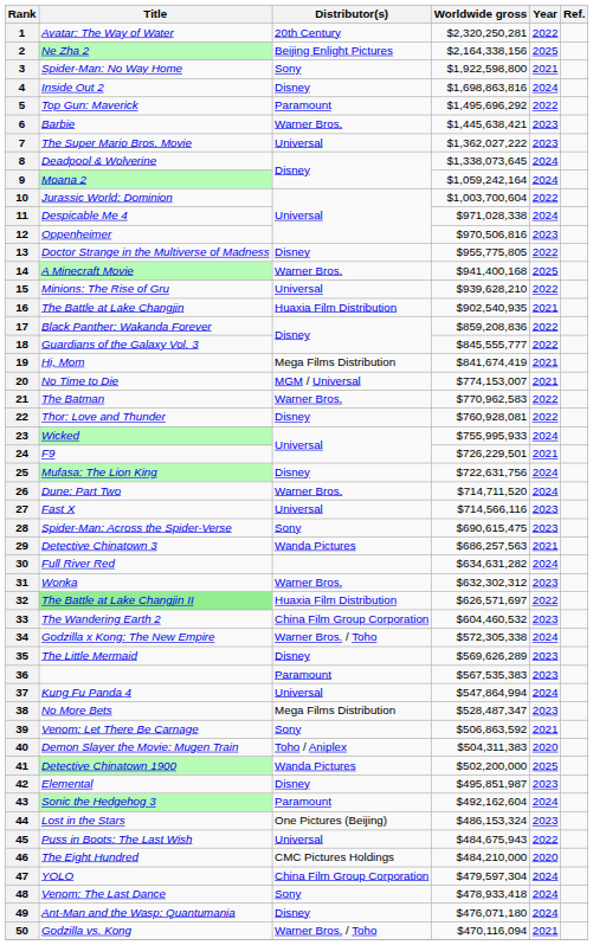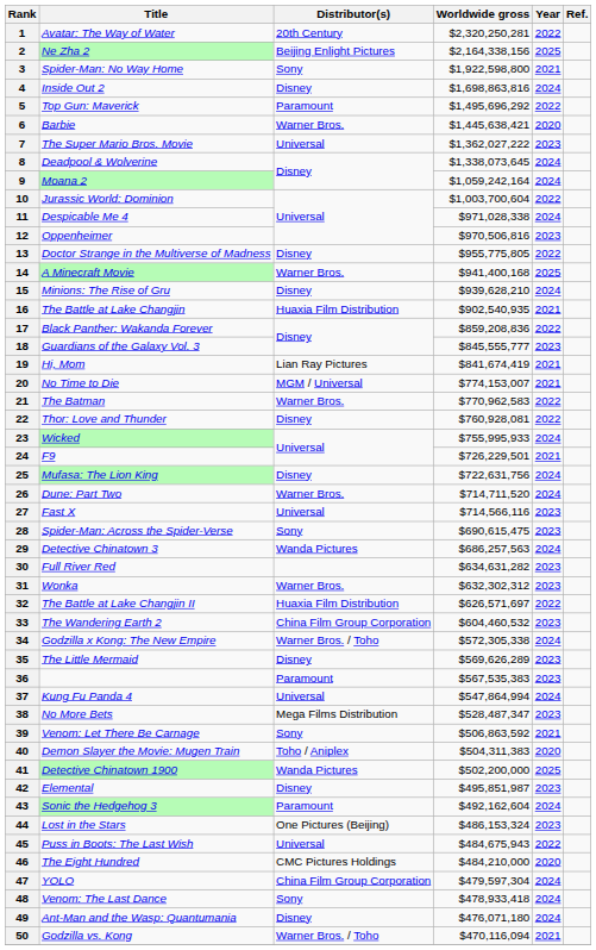 <table class="wikitable sortable" style="margin:auto; margin:auto;">
 <tr>
 <th>Rank</th>
 <th>Title</th>
 <th>Distributor(s)</th>
 <th>Worldwide gross</th>
 <th>Year</th>
 <th>Ref.</th>
 </tr>
 <tr>
 <th>1</th>
 <td><em><a href='#'>Avatar: The Way of Water</a></em></td>
 <td><a href='#'>20th Century</a></td>
 <td align=right>$2,320,250,281</td>
 <td><a href='#'>2022</a></td>
 <td></td>
 </tr>
 <tr>
 <th>2</th>
 <td style="background:#b6fcb6;"><em><a href='#'>Ne Zha 2</a></em> </td>
 <td><a href='#'>Beijing Enlight Pictures</a></td>
 <td align="right">$2,164,338,156</td>
 <td><a href='#'>2025</a></td>
 <td></td>
 </tr>
 <tr>
 <th>3</th>
 <td><em><a href='#'>Spider-Man: No Way Home</a></em></td>
 <td><a href='#'>Sony</a></td>
 <td align=right>$1,922,598,800</td>
 <td><a href='#'>2021</a></td>
 <td></td>
 </tr>
 <tr>
 <th>4</th>
 <td><em><a href='#'>Inside Out 2</a></em></td>
 <td><a href='#'>Disney</a></td>
 <td align="right">$1,698,863,816</td>
 <td><a href='#'>2024</a></td>
 <td></td>
 </tr>
 <tr>
 <th>5</th>
 <td><em><a href='#'>Top Gun: Maverick</a></em></td>
 <td><a href='#'>Paramount</a></td>
 <td align=right>$1,495,696,292</td>
 <td><a href='#'>2022</a></td>
 <td></td>
 </tr>
 <tr>
 <th>6</th>
 <td><em><a href='#'>Barbie</a></em></td>
 <td><a href='#'>Warner Bros.</a></td>
 <td align="right">$1,445,638,421</td>
-<td><a href='#'>2023</a></td>
+<td><a href='#'>2020</a></td>
 <td></td>
 </tr>
 <tr>
 <th>7</th>
 <td><em><a href='#'>The Super Mario Bros. Movie</a></em></td>
 <td><a href='#'>Universal</a></td>
 <td align="right">$1,362,027,222</td>
 <td><a href='#'>2023</a></td>
 <td></td>
 </tr>
 <tr>
 <th>8</th>
 <td><em><a href='#'>Deadpool & Wolverine</a></em></td>
 <td rowspan="2"><a href='#'>Disney</a></td>
 <td align="right">$1,338,073,645</td>
 <td><a href='#'>2024</a></td>
 <td></td>
 </tr>
 <tr>
 <th>9</th>
 <td style="background:#b6fcb6;"><em><a href='#'>Moana 2</a></em> </td>
 <td align=right>$1,059,242,164</td>
 <td><a href='#'>2024</a></td>
 <td></td>
 </tr>
 <tr>
 <th>10</th>
 <td><em><a href='#'>Jurassic World: Dominion</a></em></td>
 <td rowspan="3"><a href='#'>Universal</a></td>
 <td align=right>$1,003,700,604</td>
 <td><a href='#'>2022</a></td>
 <td></td>
 </tr>
 <tr>
 <th>11</th>
 <td><em><a href='#'>Despicable Me 4</a></em></td>
 <td align="right">$971,028,338</td>
 <td><a href='#'>2024</a></td>
 <td></td>
 </tr>
 <tr>
 <th>12</th>
 <td><em><a href='#'>Oppenheimer</a></em></td>
 <td align="right">$970,506,816</td>
 <td><a href='#'>2023</a></td>
 <td></td>
 </tr>
 <tr>
 <th>13</th>
 <td><em><a href='#'>Doctor Strange in the Multiverse of Madness</a></em></td>
 <td><a href='#'>Disney</a></td>
 <td align=right>$955,775,805</td>
 <td><a href='#'>2022</a></td>
 <td></td>
 </tr>
 <tr>
 <th>14</th>
 <td style="background:#b6fcb6;"><em><a href='#'>A Minecraft Movie</a></em> </td>
 <td><a href='#'>Warner Bros.</a></td>
 <td align="right">$941,400,168</td>
 <td><a href='#'>2025</a></td>
 <td></td>
 </tr>
 <tr>
 <th>15</th>
 <td><em><a href='#'>Minions: The Rise of Gru</a></em></td>
-<td><a href='#'>Universal</a></td>
+<td><a href='#'>Disney</a></td>
 <td align=right>$939,628,210</td>
-<td><a href='#'>2022</a></td>
+<td><a href='#'>2024</a></td>
 <td></td>
 </tr>
 <tr>
 <th>16</th>
 <td><em><a href='#'>The Battle at Lake Changjin</a></em></td>
 <td><a href='#'>Huaxia Film Distribution</a></td>
 <td align=right>$902,540,935</td>
 <td><a href='#'>2021</a></td>
 <td></td>
 </tr>
 <tr>
 <th>17</th>
 <td><em><a href='#'>Black Panther: Wakanda Forever</a></em></td>
 <td rowspan="2"><a href='#'>Disney</a></td>
 <td align=right>$859,208,836</td>
 <td><a href='#'>2022</a></td>
 <td></td>
 </tr>
 <tr>
 <th>18</th>
 <td><em><a href='#'>Guardians of the Galaxy Vol. 3</a></em></td>
 <td align="right">$845,555,777</td>
-<td><a href='#'>2022</a></td>
+<td><a href='#'>2023</a></td>
 <td></td>
 </tr>
 <tr>
 <th>19</th>
 <td><em><a href='#'>Hi, Mom</a></em></td>
-<td>Mega Films Distribution</td>
+<td>Lian Ray Pictures</td>
 <td align=right>$841,674,419</td>
 <td><a href='#'>2021</a></td>
 <td></td>
 </tr>
 <tr>
 <th>20</th>
 <td><em><a href='#'>No Time to Die</a></em></td>
 <td><a href='#'>MGM</a> / <a href='#'>Universal</a></td>
 <td align="right">$774,153,007</td>
 <td><a href='#'>2021</a></td>
 <td></td>
 </tr>
 <tr>
 <th>21</th>
 <td><em><a href='#'>The Batman</a></em></td>
 <td><a href='#'>Warner Bros.</a></td>
 <td align="right">$770,962,583</td>
 <td><a href='#'>2022</a></td>
 <td></td>
 </tr>
 <tr>
 <th>22</th>
 <td><em><a href='#'>Thor: Love and Thunder</a></em></td>
 <td><a href='#'>Disney</a></td>
 <td align="right">$760,928,081</td>
 <td><a href='#'>2022</a></td>
 <td></td>
 </tr>
 <tr>
 <th>23</th>
 <td style="background:#b6fcb6;"><em><a href='#'>Wicked</a></em> </td>
 <td rowspan="2"><a href='#'>Universal</a></td>
 <td align="right">$755,995,933</td>
 <td><a href='#'>2024</a></td>
 <td></td>
 </tr>
 <tr>
 <th>24</th>
 <td><a href='#'><em>F9</em></a></td>
 <td align="right">$726,229,501</td>
 <td><a href='#'>2021</a></td>
 <td></td>
 </tr>
 <tr>
 <th>25</th>
 <td style="background:#b6fcb6;"><em><a href='#'>Mufasa: The Lion King</a></em> </td>
 <td><a href='#'>Disney</a></td>
 <td align="right">$722,631,756</td>
 <td><a href='#'>2024</a></td>
 <td></td>
 </tr>
 <tr>
 <th>26</th>
 <td><em><a href='#'>Dune: Part Two</a></em></td>
 <td><a href='#'>Warner Bros.</a></td>
 <td align="right">$714,711,520</td>
 <td><a href='#'>2024</a></td>
 <td></td>
 </tr>
 <tr>
 <th>27</th>
 <td><em><a href='#'>Fast X</a></em></td>
 <td rospawn="2"><a href='#'>Universal</a></td>
 <td align="right">$714,566,116</td>
 <td><a href='#'>2023</a></td>
 <td></td>
 </tr>
 <tr>
 <th>28</th>
 <td><em><a href='#'>Spider-Man: Across the Spider-Verse</a></em></td>
 <td><a href='#'>Sony</a></td>
 <td align=right>$690,615,475</td>
 <td><a href='#'>2023</a></td>
 <td></td>
 </tr>
 <tr>
 <th>29</th>
 <td><em><a href='#'>Detective Chinatown 3</a></em></td>
 <td><a href='#'>Wanda Pictures</a></td>
 <td align="right">$686,257,563</td>
-<td><a href='#'>2021</a></td>
+<td><a href='#'>2024</a></td>
 <td></td>
 </tr>
 <tr>
 <th>30</th>
 <td><em><a href='#'>Full River Red</a></em></td>
 <td></td>
 <td align="right">$634,631,282</td>
-<td><a href='#'>2024</a></td>
+<td><a href='#'>2023</a></td>
 <td></td>
 </tr>
 <tr>
 <th>31</th>
 <td><em><a href='#'>Wonka</a></em></td>
 <td><a href='#'>Warner Bros.</a></td>
 <td align="right">$632,302,312</td>
 <td><a href='#'>2023</a></td>
 <td></td>
 </tr>
 <tr>
 <th>32</th>
-<td style="background: lightgreen;"><em><a href='#'>The Battle at Lake Changjin II</a></em></td>
+<td><em><a href='#'>The Battle at Lake Changjin II</a></em></td>
 <td><a href='#'>Huaxia Film Distribution</a></td>
 <td align="right">$626,571,697</td>
 <td><a href='#'>2022</a></td>
 <td></td>
 </tr>
 <tr>
 <th>33</th>
 <td><em><a href='#'>The Wandering Earth 2</a></em></td>
 <td><a href='#'>China Film Group Corporation</a></td>
 <td align="right">$604,460,532</td>
 <td><a href='#'>2023</a></td>
 <td></td>
 </tr>
 <tr>
 <th>34</th>
 <td><em><a href='#'>Godzilla x Kong: The New Empire</a></em></td>
 <td><a href='#'>Warner Bros.</a> / <a href='#'>Toho</a></td>
 <td align="right">$572,305,338</td>
 <td><a href='#'>2024</a></td>
 <td></td>
 </tr>
 <tr>
 <th>35</th>
 <td><em><a href='#'>The Little Mermaid</a></em></td>
 <td><a href='#'>Disney</a></td>
 <td align="right">$569,626,289</td>
 <td><a href='#'>2023</a></td>
 <td></td>
 </tr>
 <tr>
 <th>36</th>
 <td></td>
 <td><a href='#'>Paramount</a></td>
 <td align="right">$567,535,383</td>
 <td><a href='#'>2023</a></td>
 <td></td>
 </tr>
 <tr>
 <th>37</th>
 <td><em><a href='#'>Kung Fu Panda 4</a></em></td>
 <td><a href='#'>Universal</a></td>
 <td align="right">$547,864,994</td>
 <td><a href='#'>2024</a></td>
 <td></td>
 </tr>
 <tr>
 <th>38</th>
 <td><em><a href='#'>No More Bets</a></em></td>
 <td>Mega Films Distribution</td>
 <td align="right">$528,487,347</td>
 <td><a href='#'>2023</a></td>
 <td></td>
 </tr>
 <tr>
 <th>39</th>
 <td><em><a href='#'>Venom: Let There Be Carnage</a></em></td>
 <td><a href='#'>Sony</a></td>
 <td align="right">$506,863,592</td>
 <td><a href='#'>2021</a></td>
 <td></td>
 </tr>
 <tr>
 <th>40</th>
 <td><a href='#'><em>Demon Slayer the Movie: Mugen Train</em></a></td>
 <td><a href='#'>Toho</a> / <a href='#'>Aniplex</a></td>
 <td align="right">$504,311,383</td>
 <td><a href='#'>2020</a></td>
 <td></td>
 </tr>
 <tr>
 <th>41</th>
 <td style="background:#b6fcb6;"><a href='#'><em>Detective Chinatown 1900</em></a> </td>
 <td><a href='#'>Wanda Pictures</a></td>
 <td align="right">$502,200,000</td>
 <td><a href='#'>2025</a></td>
 <td></td>
 </tr>
 <tr>
 <th>42</th>
 <td><em><a href='#'>Elemental</a></em></td>
 <td><a href='#'>Disney</a></td>
 <td align="right">$495,851,987</td>
 <td><a href='#'>2023</a></td>
 <td></td>
 </tr>
 <tr>
 <th>43</th>
 <td style="background:#b6fcb6;"><em><a href='#'>Sonic the Hedgehog 3</a></em> </td>
 <td><a href='#'>Paramount</a></td>
 <td align="right">$492,162,604</td>
 <td><a href='#'>2024</a></td>
 <td></td>
 </tr>
 <tr>
 <th>44</th>
 <td><em><a href='#'>Lost in the Stars</a></em></td>
 <td>One Pictures (Beijing)</td>
 <td align="right">$486,153,324</td>
 <td><a href='#'>2023</a></td>
 <td></td>
 </tr>
 <tr>
 <th>45</th>
 <td><em><a href='#'>Puss in Boots: The Last Wish</a></em></td>
 <td><a href='#'>Universal</a></td>
 <td align="right">$484,675,943</td>
 <td><a href='#'>2022</a></td>
 <td></td>
 </tr>
 <tr>
 <th>46</th>
 <td><em><a href='#'>The Eight Hundred</a></em></td>
 <td>CMC Pictures Holdings</td>
 <td align="right">$484,210,000</td>
 <td><a href='#'>2020</a></td>
 <td></td>
 </tr>
 <tr>
 <th>47</th>
 <td><em><a href='#'>YOLO</a></em></td>
 <td><a href='#'>China Film Group Corporation</a></td>
 <td align="right">$479,597,304</td>
 <td><a href='#'>2024</a></td>
 <td></td>
 </tr>
 <tr>
 <th>48</th>
 <td><em><a href='#'>Venom: The Last Dance</a></em></td>
 <td><a href='#'>Sony</a></td>
 <td align="right">$478,933,418</td>
 <td><a href='#'>2024</a></td>
 <td></td>
 </tr>
 <tr>
 <th>49</th>
 <td><em><a href='#'>Ant-Man and the Wasp: Quantumania</a></em></td>
 <td><a href='#'>Disney</a></td>
 <td align="right">$476,071,180</td>
 <td><a href='#'>2024</a></td>
 <td></td>
 </tr>
 <tr>
 <th>50</th>
 <td><em><a href='#'>Godzilla vs. Kong</a></em></td>
 <td><a href='#'>Warner Bros.</a> / <a href='#'>Toho</a></td>
 <td align="right">$470,116,094</td>
 <td><a href='#'>2021</a></td>
 <td></td>
 </tr>
 <tr>
 </tr>
 </table>
